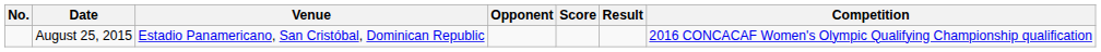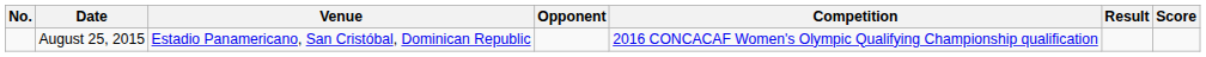 <table class="wikitable">
 <tr>
 <th>No.</th>
 <th>Date</th>
 <th>Venue</th>
 <th>Opponent</th>
+<th>Competition</th>
+<th>Result</th>
 <th>Score</th>
-<th>Result</th>
-<th>Competition</th>
 </tr>
 <tr>
 <td></td>
 <td>August 25, 2015</td>
 <td><a href='#'>Estadio Panamericano</a>, <a href='#'>San Cristóbal</a>, <a href='#'>Dominican Republic</a></td>
 <td></td>
+<td><a href='#'>2016 CONCACAF Women's Olympic Qualifying Championship qualification</a></td>
 <td></td>
 <td></td>
-<td><a href='#'>2016 CONCACAF Women's Olympic Qualifying Championship qualification</a></td>
 </tr>
 </table>
